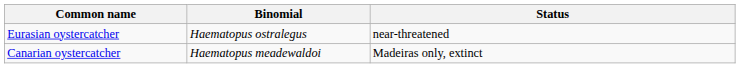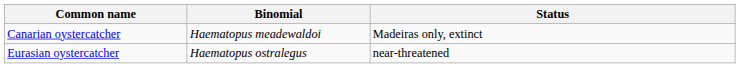 <table width=60% class="wikitable">
 <tr>
 <th width=15%>Common name</th>
 <th width=15%>Binomial</th>
 <th width=30%>Status</th>
 </tr>
 <tr>
+<td><a href='#'>Canarian oystercatcher</a></td>
+<td><em>Haematopus meadewaldoi</em></td>
+<td>Madeiras only, extinct</td>
+</tr>
+<tr>
 <td><a href='#'>Eurasian oystercatcher</a></td>
 <td><em>Haematopus ostralegus</em></td>
 <td>near-threatened</td>
 </tr>
-<tr>
-<td><a href='#'>Canarian oystercatcher</a></td>
-<td><em>Haematopus meadewaldoi</em></td>
-<td>Madeiras only, extinct</td>
-</tr>
 </table>
